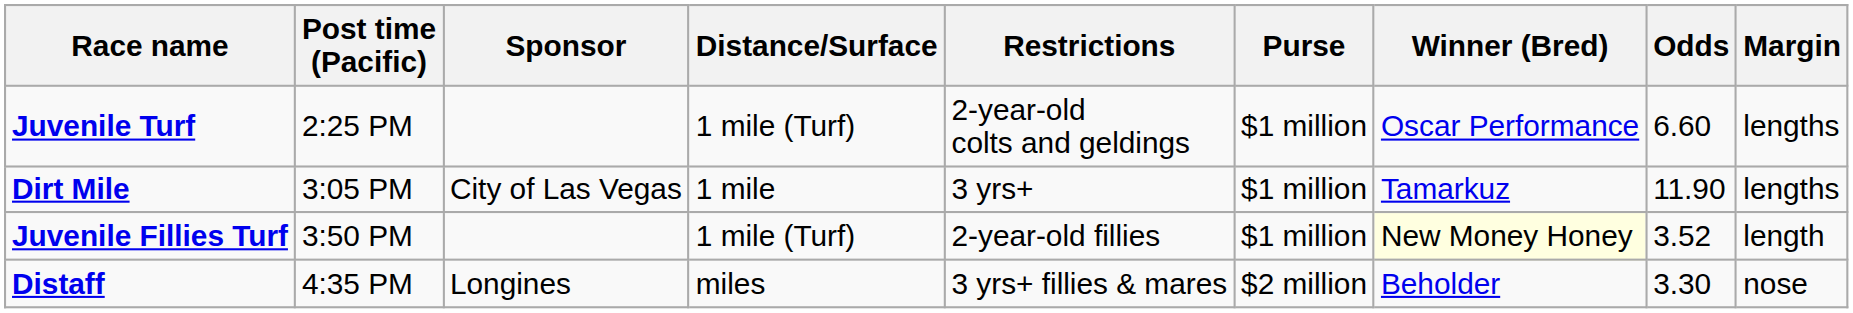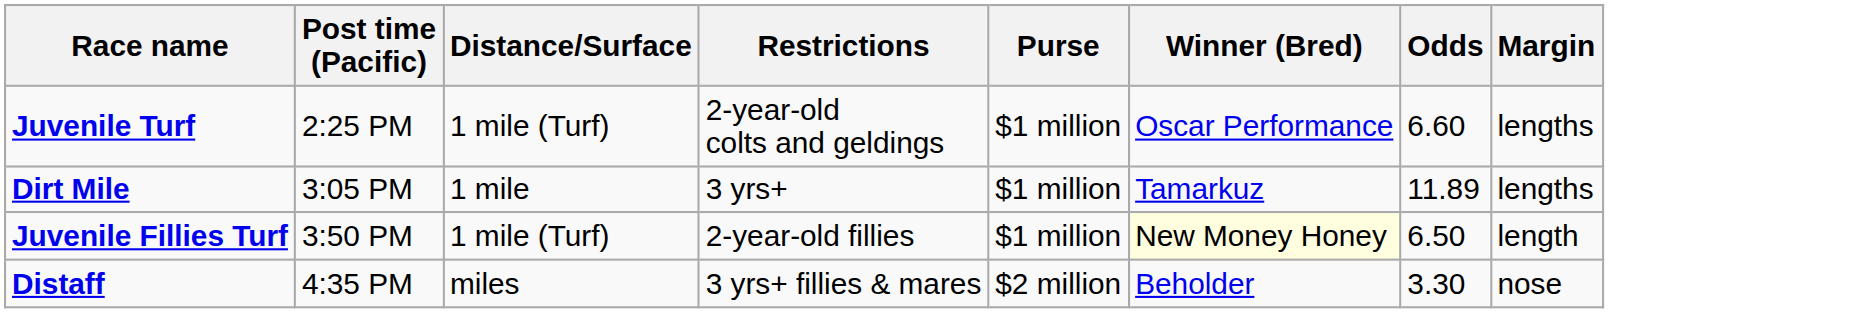 <table class="wikitable sortable" style="font-size:90%">
 <tr>
 <th>Race name</th>
 <th>Post time<br>(Pacific)</th>
-<th>Sponsor</th>
 <th>Distance/Surface</th>
 <th>Restrictions</th>
 <th>Purse</th>
 <th>Winner (Bred)</th>
 <th>Odds</th>
 <th>Margin</th>
 </tr>
 <tr>
 <td><strong><a href='#'>Juvenile Turf</a></strong></td>
 <td>2:25 PM</td>
-<td></td>
 <td>1 mile (Turf)</td>
 <td>2-year-old<br>colts and geldings</td>
 <td>$1 million</td>
 <td><a href='#'>Oscar Performance</a></td>
 <td>6.60</td>
 <td> lengths</td>
 </tr>
 <tr>
 <td><strong><a href='#'>Dirt Mile</a></strong></td>
 <td>3:05 PM</td>
-<td>City of Las Vegas</td>
 <td>1 mile</td>
 <td>3 yrs+</td>
 <td>$1 million</td>
 <td><a href='#'>Tamarkuz</a></td>
-<td>11.90</td>
+<td>11.89</td>
 <td> lengths</td>
 </tr>
 <tr>
 <td><strong><a href='#'>Juvenile Fillies Turf</a></strong></td>
 <td>3:50 PM</td>
-<td></td>
 <td>1 mile (Turf)</td>
 <td>2-year-old fillies</td>
 <td>$1 million</td>
 <td style="background: lightyellow;">New Money Honey</td>
-<td>3.52</td>
+<td>6.50</td>
 <td> length</td>
 </tr>
 <tr>
 <td><strong><a href='#'>Distaff</a></strong></td>
 <td>4:35 PM</td>
-<td>Longines</td>
 <td> miles</td>
 <td>3 yrs+ fillies & mares</td>
 <td>$2 million</td>
 <td><a href='#'>Beholder</a></td>
 <td>3.30</td>
 <td>nose</td>
 </tr>
 </table>
